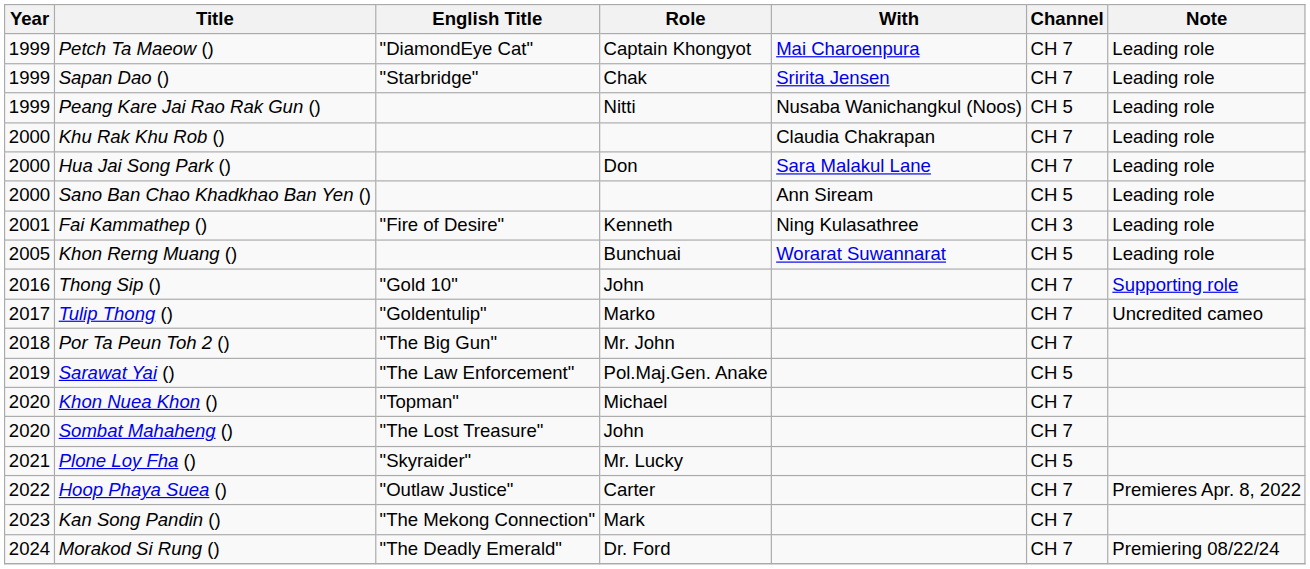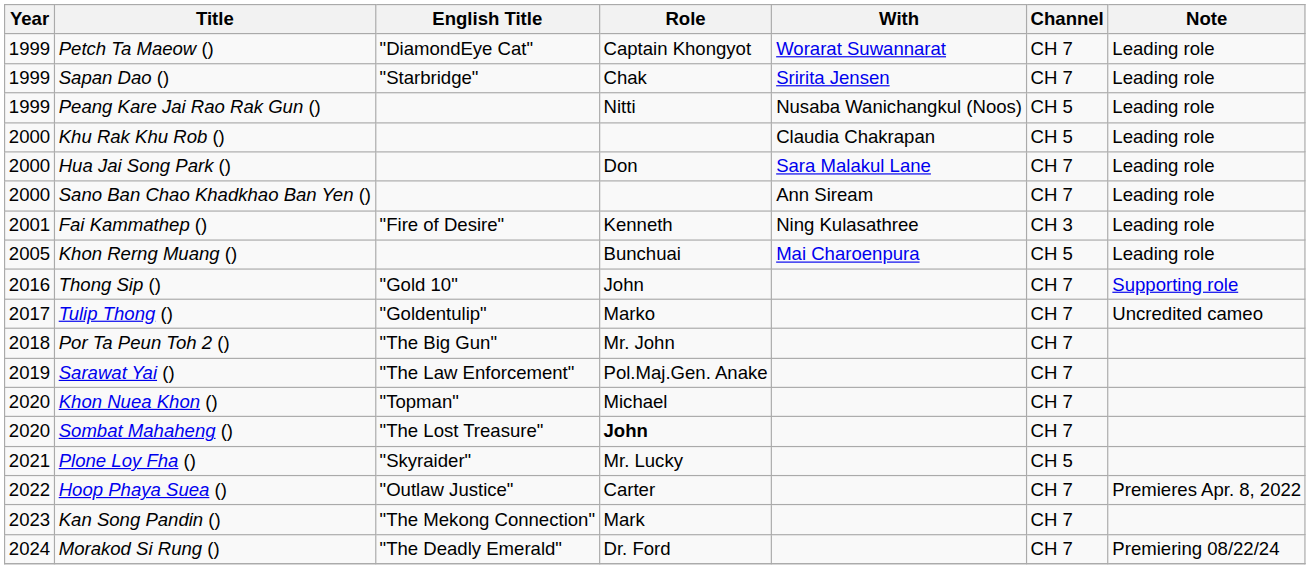 <table class="wikitable">
 <tr>
 <th>Year</th>
 <th>Title</th>
 <th>English Title</th>
 <th>Role</th>
 <th>With</th>
 <th>Channel</th>
 <th>Note</th>
 </tr>
 <tr>
 <td>1999</td>
 <td><em>Petch Ta Maeow</em> ()</td>
 <td>"DiamondEye Cat"</td>
 <td>Captain Khongyot</td>
-<td><a href='#'>Mai Charoenpura</a></td>
+<td><a href='#'>Worarat Suwannarat</a></td>
 <td>CH 7</td>
 <td>Leading role</td>
 </tr>
 <tr>
 <td>1999</td>
 <td><em>Sapan Dao</em> ()</td>
 <td>"Starbridge"</td>
 <td>Chak</td>
 <td><a href='#'>Sririta Jensen</a></td>
 <td>CH 7</td>
 <td>Leading role</td>
 </tr>
 <tr>
 <td>1999</td>
 <td><em>Peang Kare Jai Rao Rak Gun</em> ()</td>
 <td></td>
 <td>Nitti</td>
 <td>Nusaba Wanichangkul (Noos)</td>
 <td>CH 5</td>
 <td>Leading role</td>
 </tr>
 <tr>
 <td>2000</td>
 <td><em>Khu Rak Khu Rob</em> ()</td>
 <td></td>
 <td></td>
 <td>Claudia Chakrapan</td>
-<td>CH 7</td>
+<td>CH 5</td>
 <td>Leading role</td>
 </tr>
 <tr>
 <td>2000</td>
 <td><em>Hua Jai Song Park</em> ()</td>
 <td></td>
 <td>Don</td>
 <td><a href='#'>Sara Malakul Lane</a></td>
 <td>CH 7</td>
 <td>Leading role</td>
 </tr>
 <tr>
 <td>2000</td>
 <td><em>Sano Ban Chao Khadkhao Ban Yen</em> ()</td>
 <td></td>
 <td></td>
 <td>Ann Siream</td>
-<td>CH 5</td>
+<td>CH 7</td>
 <td>Leading role</td>
 </tr>
 <tr>
 <td>2001</td>
 <td><em>Fai Kammathep</em> ()</td>
 <td>"Fire of Desire"</td>
 <td>Kenneth</td>
 <td>Ning Kulasathree</td>
 <td>CH 3</td>
 <td>Leading role</td>
 </tr>
 <tr>
 <td>2005</td>
 <td><em>Khon Rerng Muang</em> ()</td>
 <td></td>
 <td>Bunchuai</td>
-<td><a href='#'>Worarat Suwannarat</a></td>
+<td><a href='#'>Mai Charoenpura</a></td>
 <td>CH 5</td>
 <td>Leading role</td>
 </tr>
 <tr>
 <td>2016</td>
 <td><em>Thong Sip</em> ()</td>
 <td>"Gold 10"</td>
 <td>John</td>
 <td></td>
 <td>CH 7</td>
 <td><a href='#'>Supporting role</a></td>
 </tr>
 <tr>
 <td>2017</td>
 <td><em><a href='#'>Tulip Thong</a></em> ()</td>
 <td>"Goldentulip"</td>
 <td>Marko</td>
 <td></td>
 <td>CH 7</td>
 <td>Uncredited cameo</td>
 </tr>
 <tr>
 <td>2018</td>
 <td><em>Por Ta Peun Toh 2</em> ()</td>
 <td>"The Big Gun"</td>
 <td>Mr. John</td>
 <td></td>
 <td>CH 7</td>
 <td></td>
 </tr>
 <tr>
 <td>2019</td>
 <td><em><a href='#'>Sarawat Yai</a></em> ()</td>
 <td>"The Law Enforcement"</td>
 <td>Pol.Maj.Gen. Anake</td>
 <td></td>
-<td>CH 5</td>
+<td>CH 7</td>
 <td></td>
 </tr>
 <tr>
 <td>2020</td>
 <td><em><a href='#'>Khon Nuea Khon</a></em> ()</td>
 <td>"Topman"</td>
 <td>Michael</td>
 <td></td>
 <td>CH 7</td>
 <td></td>
 </tr>
 <tr>
 <td>2020</td>
 <td><em><a href='#'>Sombat Mahaheng</a></em> ()</td>
 <td>"The Lost Treasure"</td>
-<td>John</td>
+<td><strong>John</strong></td>
 <td></td>
 <td>CH 7</td>
 <td></td>
 </tr>
 <tr>
 <td>2021</td>
 <td><em><a href='#'>Plone Loy Fha</a></em> ()</td>
 <td>"Skyraider"</td>
 <td>Mr. Lucky</td>
 <td></td>
 <td>CH 5</td>
 <td></td>
 </tr>
 <tr>
 <td>2022</td>
 <td><em><a href='#'>Hoop Phaya Suea</a></em> ()</td>
 <td>"Outlaw Justice"</td>
 <td>Carter</td>
 <td></td>
 <td>CH 7</td>
 <td>Premieres Apr. 8, 2022</td>
 </tr>
 <tr>
 <td>2023</td>
 <td><em>Kan Song Pandin</em> ()</td>
 <td>"The Mekong Connection"</td>
 <td>Mark</td>
 <td></td>
 <td>CH 7</td>
 <td></td>
 </tr>
 <tr>
 <td>2024</td>
 <td><em>Morakod Si Rung</em> ()</td>
 <td>"The Deadly Emerald"</td>
 <td>Dr. Ford</td>
 <td></td>
 <td>CH 7</td>
 <td>Premiering 08/22/24</td>
 </tr>
 <tr>
 </tr>
 </table>
